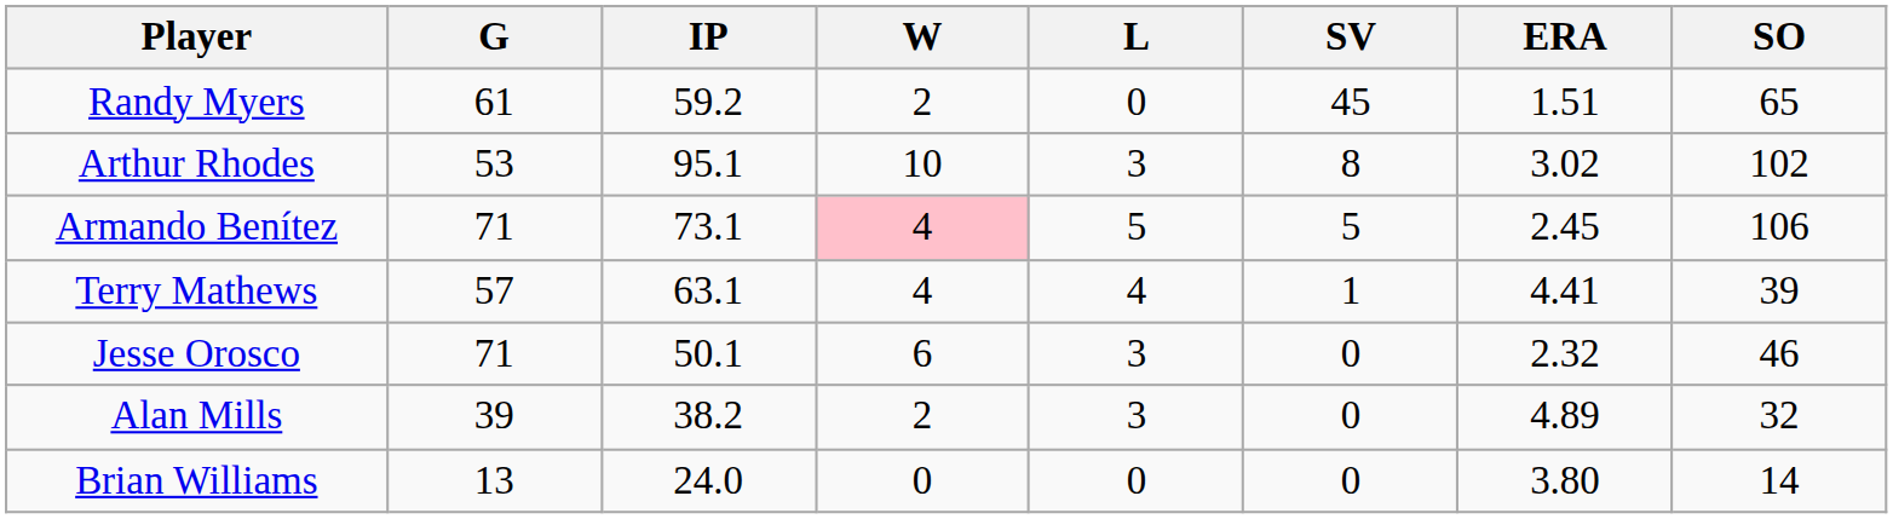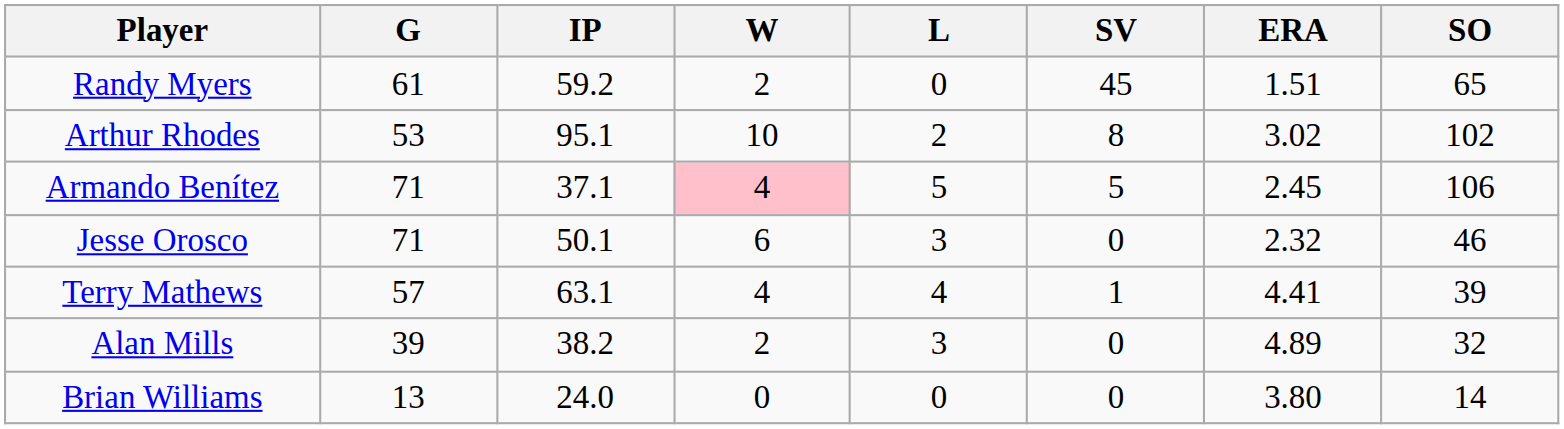 <table class="wikitable sortable">
 <tr>
 <th bgcolor="#DDDDFF" width="16%">Player</th>
 <th bgcolor="#DDDDFF" width="9%">G</th>
 <th bgcolor="#DDDDFF" width="9%">IP</th>
 <th bgcolor="#DDDDFF" width="9%">W</th>
 <th bgcolor="#DDDDFF" width="9%">L</th>
 <th bgcolor="#DDDDFF" width="9%">SV</th>
 <th bgcolor="#DDDDFF" width="9%">ERA</th>
 <th bgcolor="#DDDDFF" width="9%">SO</th>
 </tr>
 <tr align="center">
 <td><a href='#'>Randy Myers</a></td>
 <td>61</td>
 <td>59.2</td>
 <td>2</td>
 <td>0</td>
 <td>45</td>
 <td>1.51</td>
 <td>65</td>
 </tr>
 <tr align="center">
 <td><a href='#'>Arthur Rhodes</a></td>
 <td>53</td>
 <td>95.1</td>
 <td>10</td>
-<td>3</td>
+<td>2</td>
 <td>8</td>
 <td>3.02</td>
 <td>102</td>
 </tr>
 <tr align=center>
 <td><a href='#'>Armando Benítez</a></td>
 <td>71</td>
-<td>73.1</td>
+<td>37.1</td>
 <td style="background: pink;">4</td>
 <td>5</td>
 <td>5</td>
 <td>2.45</td>
 <td>106</td>
+</tr>
+<tr align=center>
+<td><a href='#'>Jesse Orosco</a></td>
+<td>71</td>
+<td>50.1</td>
+<td>6</td>
+<td>3</td>
+<td>0</td>
+<td>2.32</td>
+<td>46</td>
 </tr>
 <tr align="center">
 <td><a href='#'>Terry Mathews</a></td>
 <td>57</td>
 <td>63.1</td>
 <td>4</td>
 <td>4</td>
 <td>1</td>
 <td>4.41</td>
 <td>39</td>
-</tr>
-<tr align=center>
-<td><a href='#'>Jesse Orosco</a></td>
-<td>71</td>
-<td>50.1</td>
-<td>6</td>
-<td>3</td>
-<td>0</td>
-<td>2.32</td>
-<td>46</td>
 </tr>
 <tr align="center">
 <td><a href='#'>Alan Mills</a></td>
 <td>39</td>
 <td>38.2</td>
 <td>2</td>
 <td>3</td>
 <td>0</td>
 <td>4.89</td>
 <td>32</td>
 </tr>
 <tr align="center">
 <td><a href='#'>Brian Williams</a></td>
 <td>13</td>
 <td>24.0</td>
 <td>0</td>
 <td>0</td>
 <td>0</td>
 <td>3.80</td>
 <td>14</td>
 </tr>
 </table>
